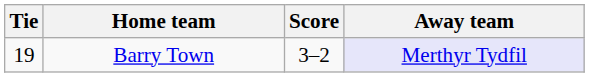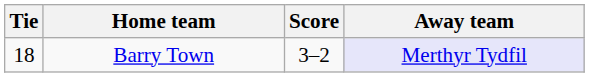 <table class="wikitable" style="text-align:center;">
 <tr>
 <th width=20>Tie</th>
 <th width=175>Home team</th>
 <th width=20>Score</th>
 <th width=175>Away team</th>
 </tr>
 <tr>
-<td>19</td>
+<td>18</td>
 <td><a href='#'>Barry Town</a></td>
 <td>3–2</td>
 <td style="background: lavender;"><a href='#'>Merthyr Tydfil</a></td>
 </tr>
 </table>
